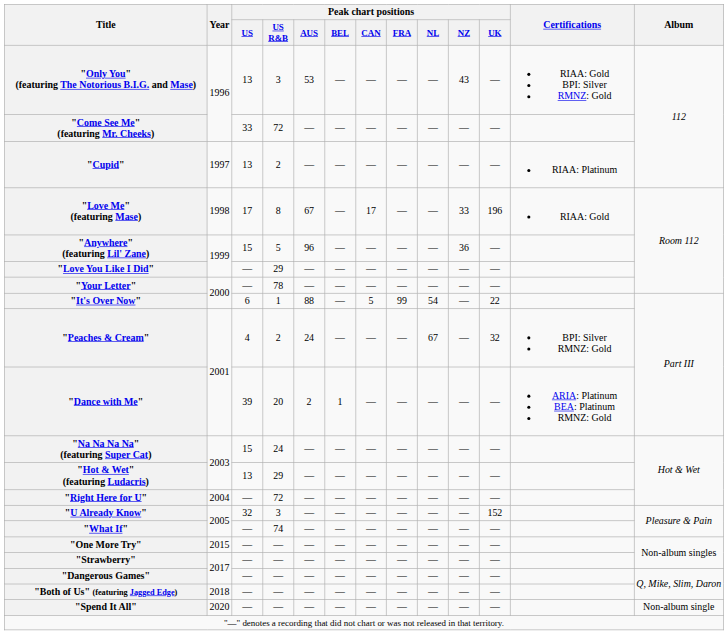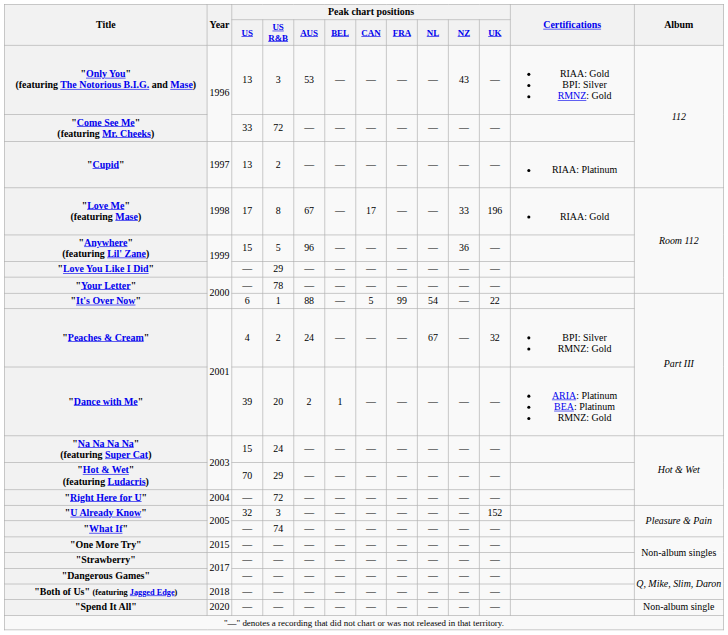 <table class="wikitable plainrowheaders" style="text-align:center;">
 <tr>
 <th scope="col" rowspan="2" style="width:20em;">Title</th>
 <th scope="col" rowspan="2">Year</th>
 <th scope="col" colspan="9">Peak chart positions</th>
 <th scope="col" rowspan="2" style="width:12em;"><a href='#'>Certifications</a></th>
 <th scope="col" rowspan="2">Album</th>
 </tr>
 <tr>
 <th style="width:3em;font-size:90%;"><a href='#'>US</a><br></th>
 <th style="width:3em;font-size:90%;"><a href='#'>US<br>R&B</a><br></th>
 <th style="width:3em;font-size:90%;"><a href='#'>AUS</a><br></th>
 <th style="width:3em;font-size:90%;"><a href='#'>BEL</a><br></th>
 <th style="width:3em;font-size:90%;"><a href='#'>CAN</a><br></th>
 <th style="width:3em;font-size:90%;"><a href='#'>FRA</a><br></th>
 <th style="width:3em;font-size:90%;"><a href='#'>NL</a><br></th>
 <th style="width:3em;font-size:90%;"><a href='#'>NZ</a><br></th>
 <th style="width:3em;font-size:90%;"><a href='#'>UK</a><br></th>
 </tr>
 <tr>
 <th scope="row">"<a href='#'>Only You</a>"<br><span>(featuring <a href='#'>The Notorious B.I.G.</a> and <a href='#'>Mase</a>)</span></th>
 <td rowspan="2">1996</td>
 <td>13</td>
 <td>3</td>
 <td>53</td>
 <td>—</td>
 <td>—</td>
 <td>—</td>
 <td>—</td>
 <td>43</td>
 <td>—</td>
 <td><br><ul><li>RIAA: Gold</li><li>BPI: Silver</li><li><a href='#'>RMNZ</a>: Gold</li></ul></td>
 <td rowspan="3"><em>112</em></td>
 </tr>
 <tr>
 <th scope="row">"<a href='#'>Come See Me</a>"<br><span>(featuring <a href='#'>Mr. Cheeks</a>)</span></th>
 <td>33</td>
 <td>72</td>
 <td>—</td>
 <td>—</td>
 <td>—</td>
 <td>—</td>
 <td>—</td>
 <td>—</td>
 <td>—</td>
 <td></td>
 </tr>
 <tr>
 <th scope="row">"<a href='#'>Cupid</a>"</th>
 <td rowspan="1">1997</td>
 <td>13</td>
 <td>2</td>
 <td>—</td>
 <td>—</td>
 <td>—</td>
 <td>—</td>
 <td>—</td>
 <td>—</td>
 <td>—</td>
 <td><br><ul><li>RIAA: Platinum</li></ul></td>
 </tr>
 <tr>
 <th scope="row">"<a href='#'>Love Me</a>"<br><span>(featuring <a href='#'>Mase</a>)</span></th>
 <td>1998</td>
 <td>17</td>
 <td>8</td>
 <td>67</td>
 <td>—</td>
 <td>17</td>
 <td>—</td>
 <td>—</td>
 <td>33</td>
 <td>196</td>
 <td><br><ul><li>RIAA: Gold</li></ul></td>
 <td rowspan="4"><em>Room 112</em></td>
 </tr>
 <tr>
 <th scope="row">"<a href='#'>Anywhere</a>"<br><span>(featuring <a href='#'>Lil' Zane</a>)</span></th>
 <td rowspan="2">1999</td>
 <td>15</td>
 <td>5</td>
 <td>96</td>
 <td>—</td>
 <td>—</td>
 <td>—</td>
 <td>—</td>
 <td>36</td>
 <td>—</td>
 <td></td>
 </tr>
 <tr>
 <th scope="row">"<a href='#'>Love You Like I Did</a>"</th>
 <td>—</td>
 <td>29</td>
 <td>—</td>
 <td>—</td>
 <td>—</td>
 <td>—</td>
 <td>—</td>
 <td>—</td>
 <td>—</td>
 <td></td>
 </tr>
 <tr>
 <th scope="row">"<a href='#'>Your Letter</a>"</th>
 <td rowspan="2">2000</td>
 <td>—</td>
 <td>78</td>
 <td>—</td>
 <td>—</td>
 <td>—</td>
 <td>—</td>
 <td>—</td>
 <td>—</td>
 <td>—</td>
 <td></td>
 </tr>
 <tr>
 <th scope="row">"<a href='#'>It's Over Now</a>"</th>
 <td>6</td>
 <td>1</td>
 <td>88</td>
 <td>—</td>
 <td>5</td>
 <td>99</td>
 <td>54</td>
 <td>—</td>
 <td>22</td>
 <td></td>
 <td rowspan="3"><em>Part III</em></td>
 </tr>
 <tr>
 <th scope="row">"<a href='#'>Peaches & Cream</a>"</th>
 <td rowspan="2">2001</td>
 <td>4</td>
 <td>2</td>
 <td>24</td>
 <td>—</td>
 <td>—</td>
 <td>—</td>
 <td>67</td>
 <td>—</td>
 <td>32</td>
 <td><br><ul><li>BPI: Silver</li><li>RMNZ: Gold</li></ul></td>
 </tr>
 <tr>
 <th scope="row">"<a href='#'>Dance with Me</a>"</th>
 <td>39</td>
 <td>20</td>
 <td>2</td>
 <td>1</td>
 <td>—</td>
 <td>—</td>
 <td>—</td>
 <td>—</td>
 <td>—</td>
 <td><br><ul><li><a href='#'>ARIA</a>: Platinum</li><li><a href='#'>BEA</a>: Platinum</li><li>RMNZ: Gold</li></ul></td>
 </tr>
 <tr>
 <th scope="row">"<a href='#'>Na Na Na Na</a>"<br><span>(featuring <a href='#'>Super Cat</a>)</span></th>
 <td rowspan="2">2003</td>
 <td>15</td>
 <td>24</td>
 <td>—</td>
 <td>—</td>
 <td>—</td>
 <td>—</td>
 <td>—</td>
 <td>—</td>
 <td>—</td>
 <td></td>
 <td rowspan="3"><em>Hot & Wet</em></td>
 </tr>
 <tr>
 <th scope="row">"<a href='#'>Hot & Wet</a>"<br><span>(featuring <a href='#'>Ludacris</a>)</span></th>
-<td>13</td>
+<td>70</td>
 <td>29</td>
 <td>—</td>
 <td>—</td>
 <td>—</td>
 <td>—</td>
 <td>—</td>
 <td>—</td>
 <td>—</td>
 <td></td>
 </tr>
 <tr>
 <th scope="row">"<a href='#'>Right Here for U</a>"</th>
 <td>2004</td>
 <td>—</td>
 <td>72</td>
 <td>—</td>
 <td>—</td>
 <td>—</td>
 <td>—</td>
 <td>—</td>
 <td>—</td>
 <td>—</td>
 <td></td>
 </tr>
 <tr>
 <th scope="row">"<a href='#'>U Already Know</a>"</th>
 <td rowspan="2">2005</td>
 <td>32</td>
 <td>3</td>
 <td>—</td>
 <td>—</td>
 <td>—</td>
 <td>—</td>
 <td>—</td>
 <td>—</td>
 <td>152</td>
 <td></td>
 <td rowspan="2"><em>Pleasure & Pain</em></td>
 </tr>
 <tr>
 <th scope="row">"<a href='#'>What If</a>"</th>
 <td>—</td>
 <td>74</td>
 <td>—</td>
 <td>—</td>
 <td>—</td>
 <td>—</td>
 <td>—</td>
 <td>—</td>
 <td>—</td>
 <td></td>
 </tr>
 <tr>
 <th scope="row">"One More Try"</th>
 <td>2015</td>
 <td>—</td>
 <td>—</td>
 <td>—</td>
 <td>—</td>
 <td>—</td>
 <td>—</td>
 <td>—</td>
 <td>—</td>
 <td>—</td>
 <td></td>
 <td rowspan="2">Non-album singles</td>
 </tr>
 <tr>
 <th scope="row">"Strawberry"</th>
 <td rowspan="2">2017</td>
 <td>—</td>
 <td>—</td>
 <td>—</td>
 <td>—</td>
 <td>—</td>
 <td>—</td>
 <td>—</td>
 <td>—</td>
 <td>—</td>
 <td></td>
 </tr>
 <tr>
 <th scope="row">"Dangerous Games"</th>
 <td>—</td>
 <td>—</td>
 <td>—</td>
 <td>—</td>
 <td>—</td>
 <td>—</td>
 <td>—</td>
 <td>—</td>
 <td>—</td>
 <td></td>
 <td rowspan="2"><em>Q, Mike, Slim, Daron</em></td>
 </tr>
 <tr>
 <th scope="row">"Both of Us" <small>(featuring <a href='#'>Jagged Edge</a>)</small></th>
 <td>2018</td>
 <td>—</td>
 <td>—</td>
 <td>—</td>
 <td>—</td>
 <td>—</td>
 <td>—</td>
 <td>—</td>
 <td>—</td>
 <td>—</td>
 <td></td>
 </tr>
 <tr>
 <th scope="row">"Spend It All"</th>
 <td>2020</td>
 <td>—</td>
 <td>—</td>
 <td>—</td>
 <td>—</td>
 <td>—</td>
 <td>—</td>
 <td>—</td>
 <td>—</td>
 <td>—</td>
 <td></td>
 <td rowspan="1">Non-album single</td>
 </tr>
 <tr>
 <td colspan="14" style="font-size:90%">"—" denotes a recording that did not chart or was not released in that territory.</td>
 </tr>
 </table>
